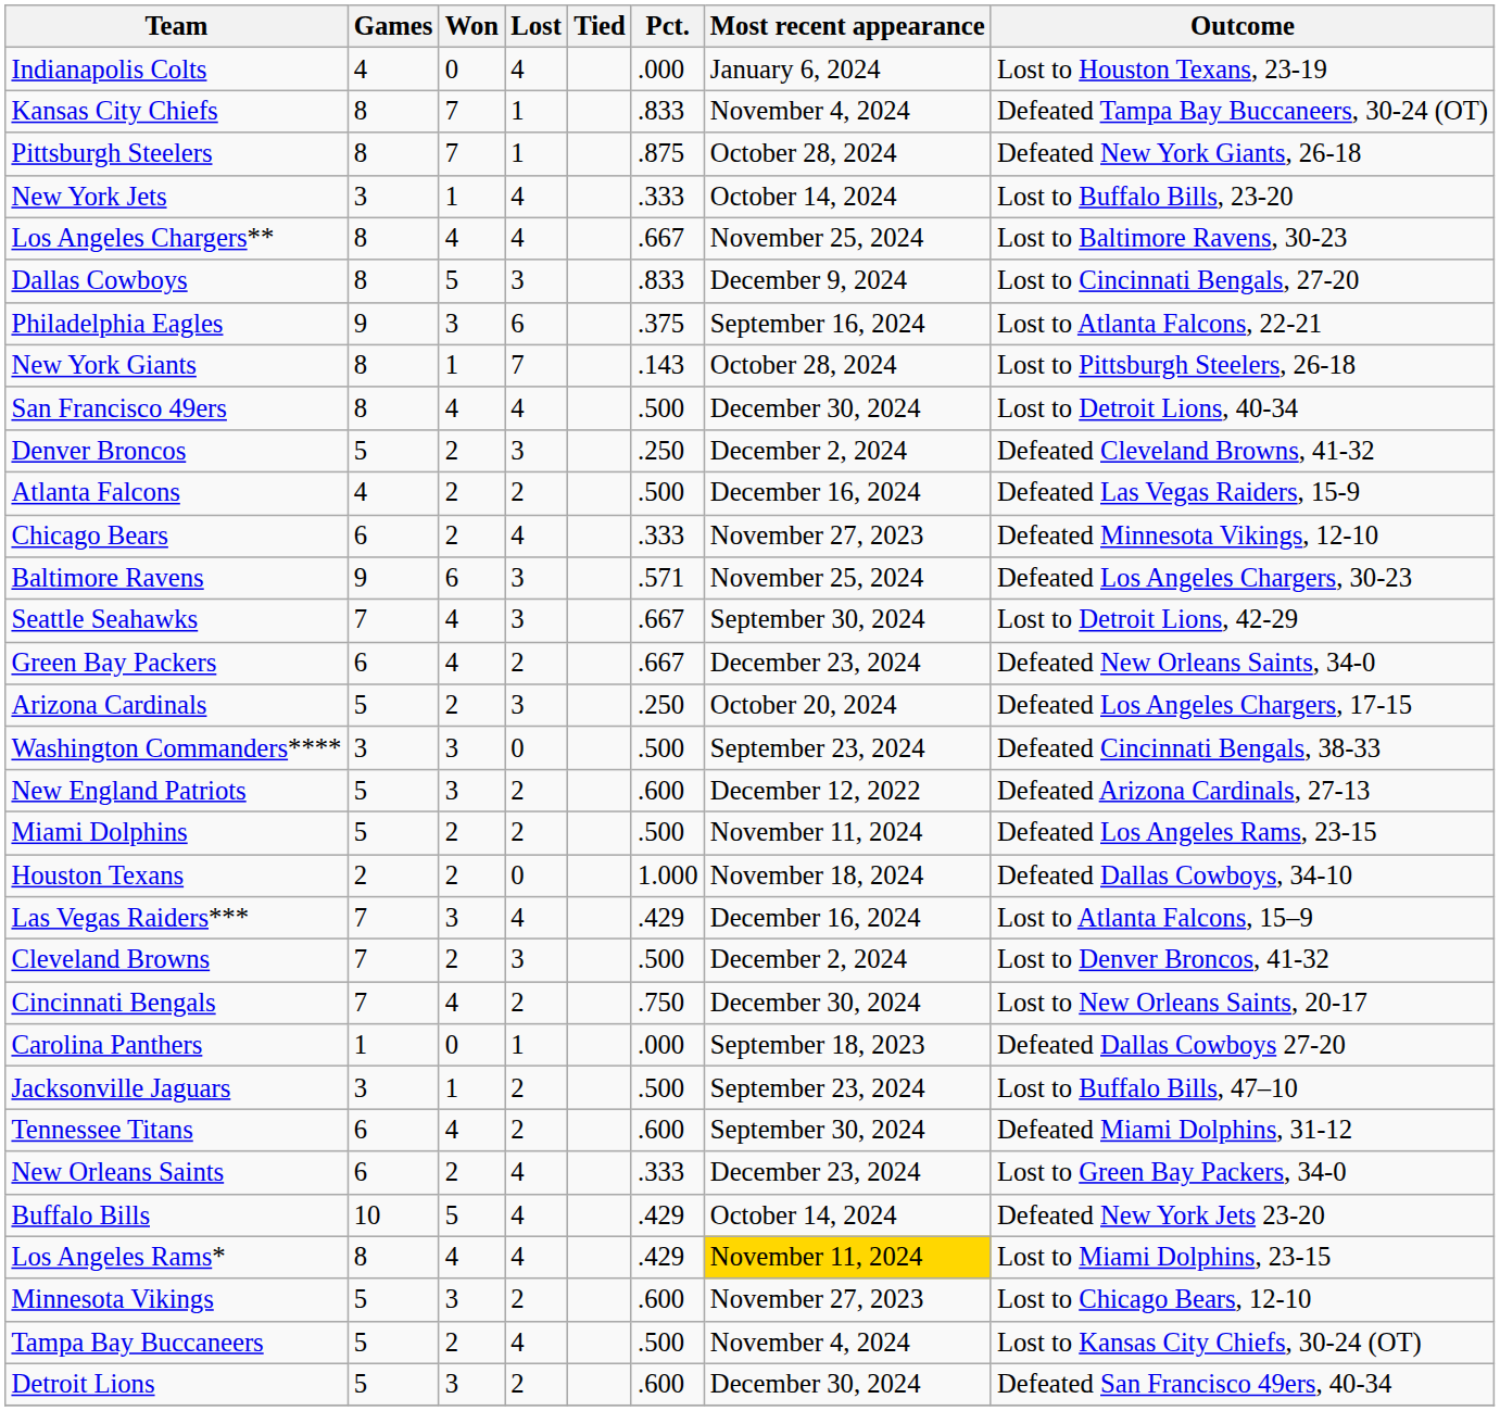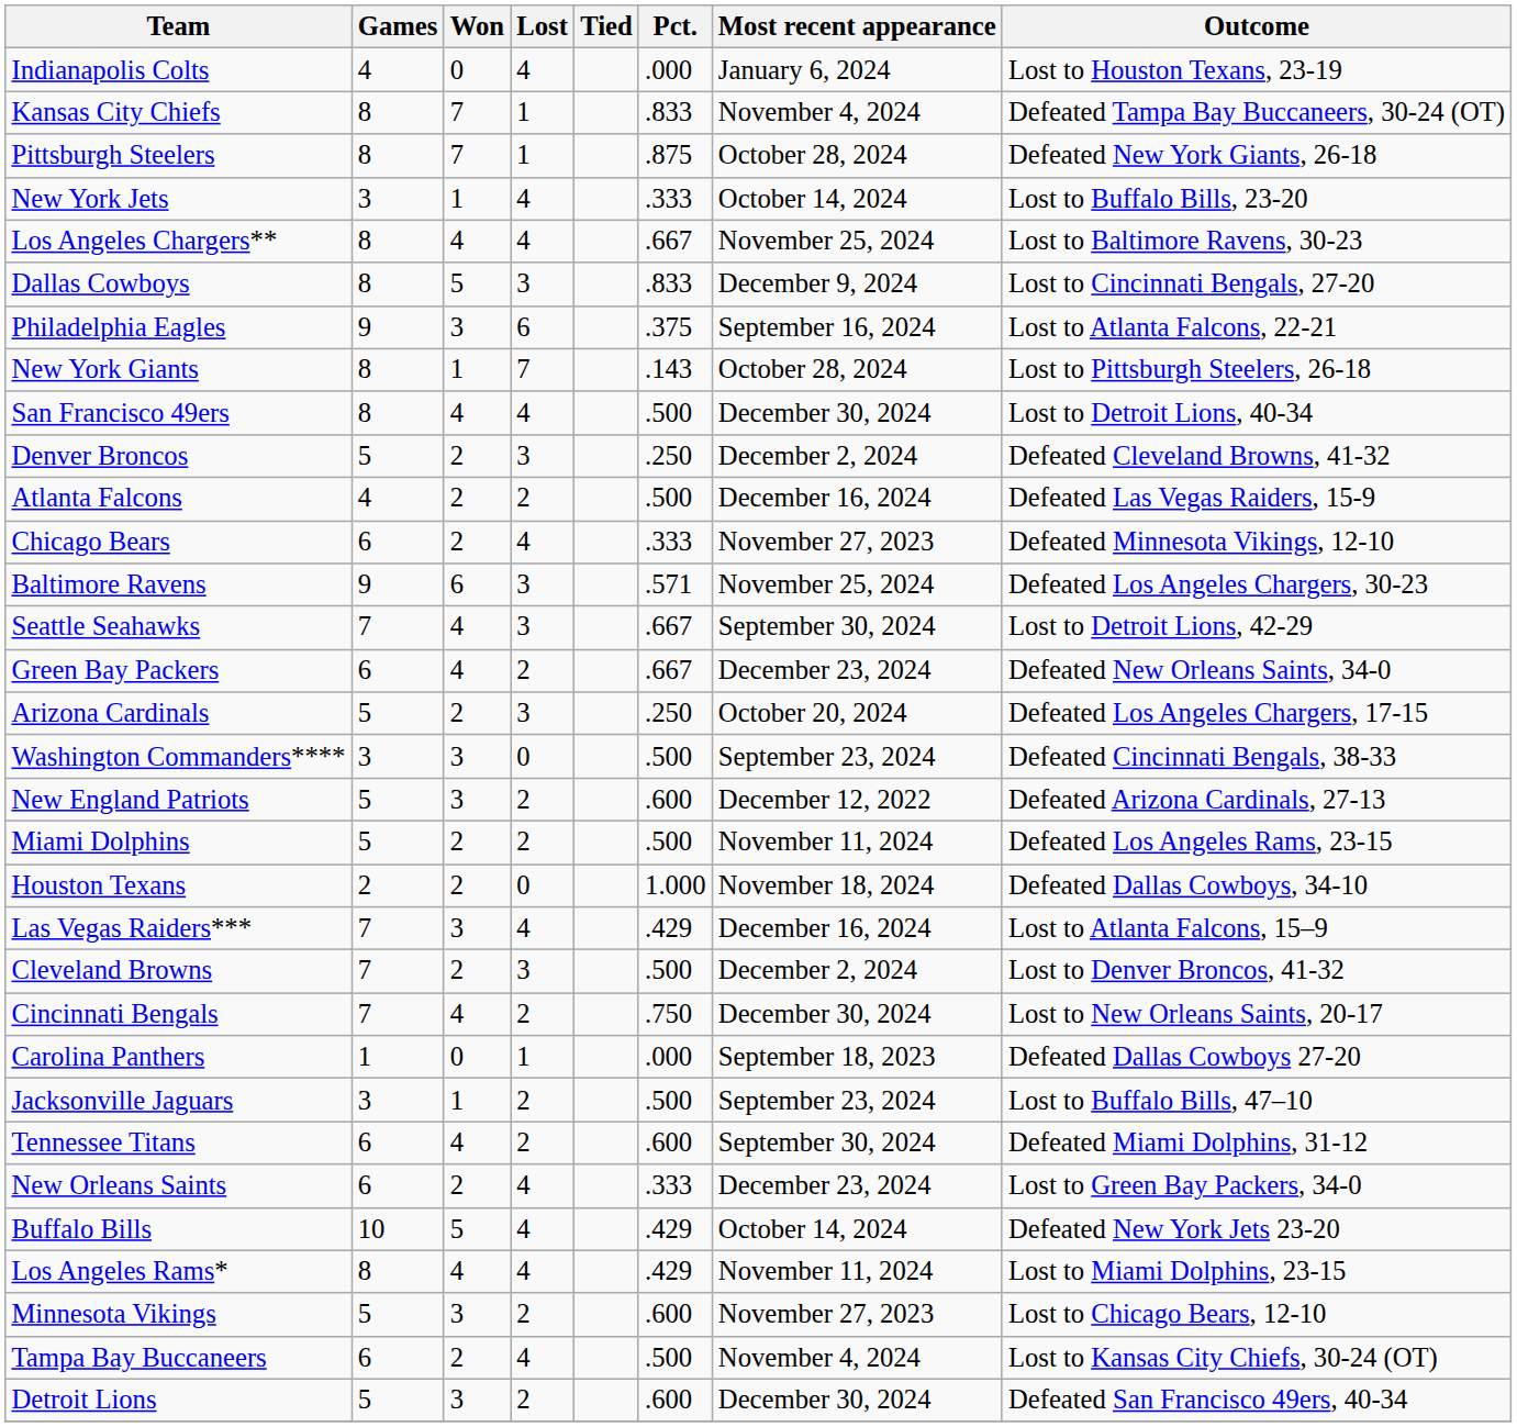 <table class="wikitable sortable">
 <tr>
 <th>Team</th>
 <th>Games</th>
 <th>Won</th>
 <th>Lost</th>
 <th>Tied</th>
 <th>Pct.</th>
 <th>Most recent appearance</th>
 <th>Outcome</th>
 </tr>
 <tr>
 <td><a href='#'>Indianapolis Colts</a></td>
 <td>4</td>
 <td>0</td>
 <td>4</td>
 <td></td>
 <td>.000</td>
 <td>January 6, 2024</td>
 <td>Lost to <a href='#'>Houston Texans</a>, 23-19</td>
 </tr>
 <tr>
 <td><a href='#'>Kansas City Chiefs</a></td>
 <td>8</td>
 <td>7</td>
 <td>1</td>
 <td></td>
 <td>.833</td>
 <td>November 4, 2024</td>
 <td>Defeated <a href='#'>Tampa Bay Buccaneers</a>, 30-24 (OT)</td>
 </tr>
 <tr>
 <td><a href='#'>Pittsburgh Steelers</a></td>
 <td>8</td>
 <td>7</td>
 <td>1</td>
 <td></td>
 <td>.875</td>
 <td>October 28, 2024</td>
 <td>Defeated <a href='#'>New York Giants</a>, 26-18</td>
 </tr>
 <tr>
 <td><a href='#'>New York Jets</a></td>
 <td>3</td>
 <td>1</td>
 <td>4</td>
 <td></td>
 <td>.333</td>
 <td>October 14, 2024</td>
 <td>Lost to <a href='#'>Buffalo Bills</a>, 23-20</td>
 </tr>
 <tr>
 <td><a href='#'>Los Angeles Chargers</a>**</td>
 <td>8</td>
 <td>4</td>
 <td>4</td>
 <td></td>
 <td>.667</td>
 <td>November 25, 2024</td>
 <td>Lost to <a href='#'>Baltimore Ravens</a>, 30-23</td>
 </tr>
 <tr>
 <td><a href='#'>Dallas Cowboys</a></td>
 <td>8</td>
 <td>5</td>
 <td>3</td>
 <td></td>
 <td>.833</td>
 <td>December 9, 2024</td>
 <td>Lost to <a href='#'>Cincinnati Bengals</a>, 27-20</td>
 </tr>
 <tr>
 <td><a href='#'>Philadelphia Eagles</a></td>
 <td>9</td>
 <td>3</td>
 <td>6</td>
 <td></td>
 <td>.375</td>
 <td>September 16, 2024</td>
 <td>Lost to <a href='#'>Atlanta Falcons</a>, 22-21</td>
 </tr>
 <tr>
 <td><a href='#'>New York Giants</a></td>
 <td>8</td>
 <td>1</td>
 <td>7</td>
 <td></td>
 <td>.143</td>
 <td>October 28, 2024</td>
 <td>Lost to <a href='#'>Pittsburgh Steelers</a>, 26-18</td>
 </tr>
 <tr>
 <td><a href='#'>San Francisco 49ers</a></td>
 <td>8</td>
 <td>4</td>
 <td>4</td>
 <td></td>
 <td>.500</td>
 <td>December 30, 2024</td>
 <td>Lost to <a href='#'>Detroit Lions</a>, 40-34</td>
 </tr>
 <tr>
 <td><a href='#'>Denver Broncos</a></td>
 <td>5</td>
 <td>2</td>
 <td>3</td>
 <td></td>
 <td>.250</td>
 <td>December 2, 2024</td>
 <td>Defeated <a href='#'>Cleveland Browns</a>, 41-32</td>
 </tr>
 <tr>
 <td><a href='#'>Atlanta Falcons</a></td>
 <td>4</td>
 <td>2</td>
 <td>2</td>
 <td></td>
 <td>.500</td>
 <td>December 16, 2024</td>
 <td>Defeated <a href='#'>Las Vegas Raiders</a>, 15-9</td>
 </tr>
 <tr>
 <td><a href='#'>Chicago Bears</a></td>
 <td>6</td>
 <td>2</td>
 <td>4</td>
 <td></td>
 <td>.333</td>
 <td>November 27, 2023</td>
 <td>Defeated <a href='#'>Minnesota Vikings</a>, 12-10</td>
 </tr>
 <tr>
 <td><a href='#'>Baltimore Ravens</a></td>
 <td>9</td>
 <td>6</td>
 <td>3</td>
 <td></td>
 <td>.571</td>
 <td>November 25, 2024</td>
 <td>Defeated <a href='#'>Los Angeles Chargers</a>, 30-23</td>
 </tr>
 <tr>
 <td><a href='#'>Seattle Seahawks</a></td>
 <td>7</td>
 <td>4</td>
 <td>3</td>
 <td></td>
 <td>.667</td>
 <td>September 30, 2024</td>
 <td>Lost to <a href='#'>Detroit Lions</a>, 42-29</td>
 </tr>
 <tr>
 <td><a href='#'>Green Bay Packers</a></td>
 <td>6</td>
 <td>4</td>
 <td>2</td>
 <td></td>
 <td>.667</td>
 <td>December 23, 2024</td>
 <td>Defeated <a href='#'>New Orleans Saints</a>, 34-0</td>
 </tr>
 <tr>
 <td><a href='#'>Arizona Cardinals</a></td>
 <td>5</td>
 <td>2</td>
 <td>3</td>
 <td></td>
 <td>.250</td>
 <td>October 20, 2024</td>
 <td>Defeated <a href='#'>Los Angeles Chargers</a>, 17-15</td>
 </tr>
 <tr>
 <td><a href='#'>Washington Commanders</a>****</td>
 <td>3</td>
 <td>3</td>
 <td>0</td>
 <td></td>
 <td>.500</td>
 <td>September 23, 2024</td>
 <td>Defeated <a href='#'>Cincinnati Bengals</a>, 38-33</td>
 </tr>
 <tr>
 <td><a href='#'>New England Patriots</a></td>
 <td>5</td>
 <td>3</td>
 <td>2</td>
 <td></td>
 <td>.600</td>
 <td>December 12, 2022</td>
 <td>Defeated <a href='#'>Arizona Cardinals</a>, 27-13</td>
 </tr>
 <tr>
 <td><a href='#'>Miami Dolphins</a></td>
 <td>5</td>
 <td>2</td>
 <td>2</td>
 <td></td>
 <td>.500</td>
 <td>November 11, 2024</td>
 <td>Defeated <a href='#'>Los Angeles Rams</a>, 23-15</td>
 </tr>
 <tr>
 <td><a href='#'>Houston Texans</a></td>
 <td>2</td>
 <td>2</td>
 <td>0</td>
 <td></td>
 <td>1.000</td>
 <td>November 18, 2024</td>
 <td>Defeated <a href='#'>Dallas Cowboys</a>, 34-10</td>
 </tr>
 <tr>
 <td><a href='#'>Las Vegas Raiders</a>***</td>
 <td>7</td>
 <td>3</td>
 <td>4</td>
 <td></td>
 <td>.429</td>
 <td>December 16, 2024</td>
 <td>Lost to <a href='#'>Atlanta Falcons</a>, 15–9</td>
 </tr>
 <tr>
 <td><a href='#'>Cleveland Browns</a></td>
 <td>7</td>
 <td>2</td>
 <td>3</td>
 <td></td>
 <td>.500</td>
 <td>December 2, 2024</td>
 <td>Lost to <a href='#'>Denver Broncos</a>, 41-32</td>
 </tr>
 <tr>
 <td><a href='#'>Cincinnati Bengals</a></td>
 <td>7</td>
 <td>4</td>
 <td>2</td>
 <td></td>
 <td>.750</td>
 <td>December 30, 2024</td>
 <td>Lost to <a href='#'>New Orleans Saints</a>, 20-17</td>
 </tr>
 <tr>
 <td><a href='#'>Carolina Panthers</a></td>
 <td>1</td>
 <td>0</td>
 <td>1</td>
 <td></td>
 <td>.000</td>
 <td>September 18, 2023</td>
 <td>Defeated <a href='#'>Dallas Cowboys</a> 27-20</td>
 </tr>
 <tr>
 <td><a href='#'>Jacksonville Jaguars</a></td>
 <td>3</td>
 <td>1</td>
 <td>2</td>
 <td></td>
 <td>.500</td>
 <td>September 23, 2024</td>
 <td>Lost to <a href='#'>Buffalo Bills</a>, 47–10</td>
 </tr>
 <tr>
 <td><a href='#'>Tennessee Titans</a></td>
 <td>6</td>
 <td>4</td>
 <td>2</td>
 <td></td>
 <td>.600</td>
 <td>September 30, 2024</td>
 <td>Defeated <a href='#'>Miami Dolphins</a>, 31-12</td>
 </tr>
 <tr>
 <td><a href='#'>New Orleans Saints</a></td>
 <td>6</td>
 <td>2</td>
 <td>4</td>
 <td></td>
 <td>.333</td>
 <td>December 23, 2024</td>
 <td>Lost to <a href='#'>Green Bay Packers</a>, 34-0</td>
 </tr>
 <tr>
 <td><a href='#'>Buffalo Bills</a></td>
 <td>10</td>
 <td>5</td>
 <td>4</td>
 <td></td>
 <td>.429</td>
 <td>October 14, 2024</td>
 <td>Defeated <a href='#'>New York Jets</a> 23-20</td>
 </tr>
 <tr>
 <td><a href='#'>Los Angeles Rams</a>*</td>
 <td>8</td>
 <td>4</td>
 <td>4</td>
 <td></td>
 <td>.429</td>
-<td style="background: gold;">November 11, 2024</td>
+<td>November 11, 2024</td>
 <td>Lost to <a href='#'>Miami Dolphins</a>, 23-15</td>
 </tr>
 <tr>
 <td><a href='#'>Minnesota Vikings</a></td>
 <td>5</td>
 <td>3</td>
 <td>2</td>
 <td></td>
 <td>.600</td>
 <td>November 27, 2023</td>
 <td>Lost to <a href='#'>Chicago Bears</a>, 12-10</td>
 </tr>
 <tr>
 <td><a href='#'>Tampa Bay Buccaneers</a></td>
-<td>5</td>
+<td>6</td>
 <td>2</td>
 <td>4</td>
 <td></td>
 <td>.500</td>
 <td>November 4, 2024</td>
 <td>Lost to <a href='#'>Kansas City Chiefs</a>, 30-24 (OT)</td>
 </tr>
 <tr>
 <td><a href='#'>Detroit Lions</a></td>
 <td>5</td>
 <td>3</td>
 <td>2</td>
 <td></td>
 <td>.600</td>
 <td>December 30, 2024</td>
 <td>Defeated <a href='#'>San Francisco 49ers</a>, 40-34</td>
 </tr>
 <tr>
 </tr>
 <tr>
 </tr>
 </table>
